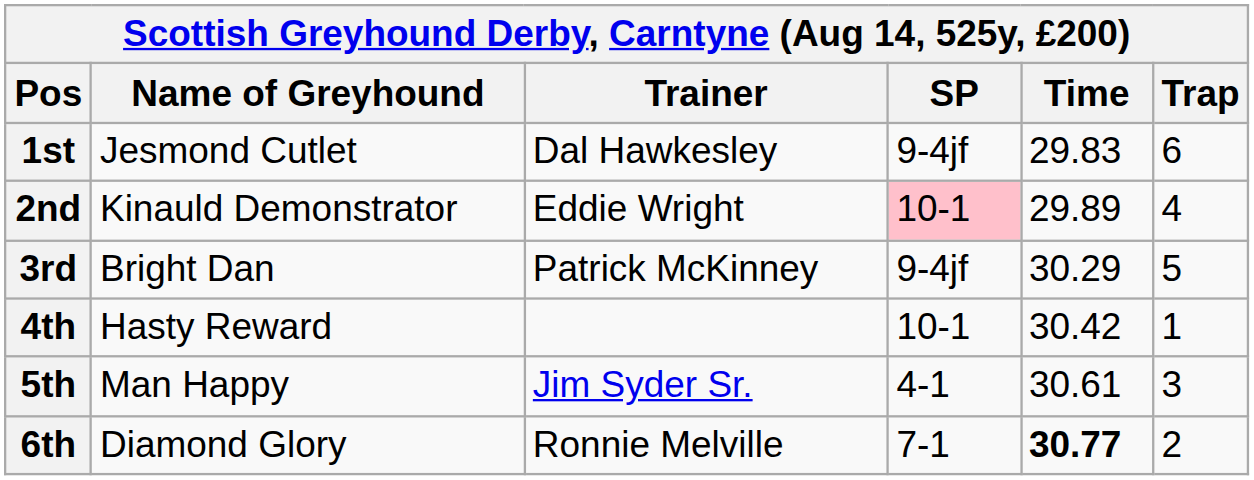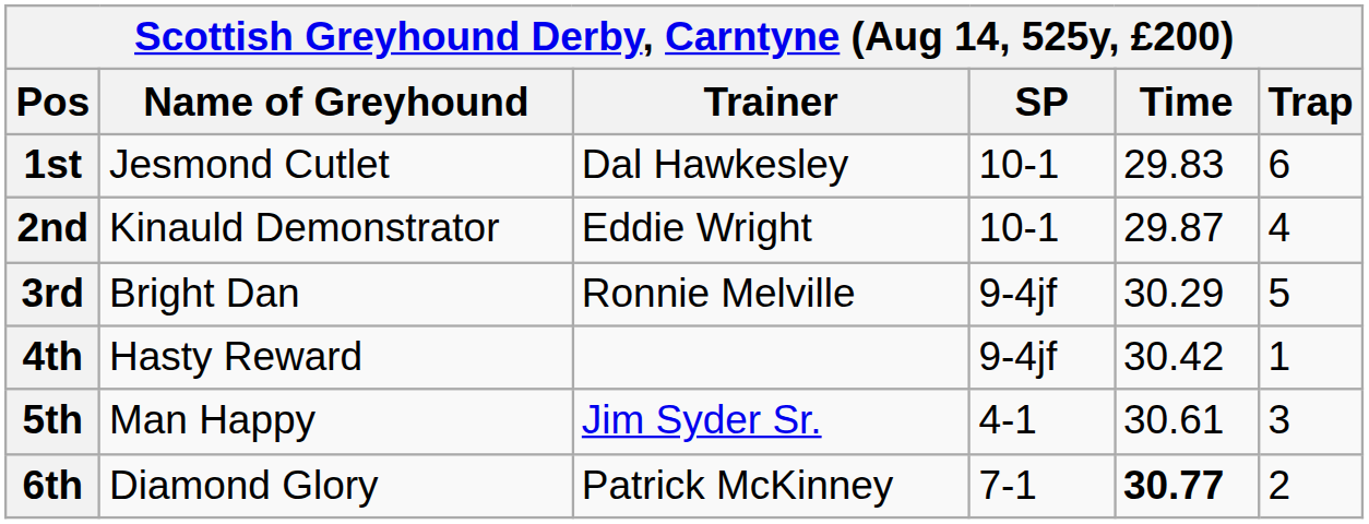 <table class="wikitable">
 <tr>
 <th colspan="6"><a href='#'>Scottish Greyhound Derby</a>, <a href='#'>Carntyne</a> (Aug 14, 525y, £200)</th>
 </tr>
 <tr>
 <th width=30>Pos</th>
 <th width=180>Name of Greyhound</th>
 <th width=150>Trainer</th>
 <th width=50>SP</th>
 <th width=50>Time</th>
 <th width=30>Trap</th>
 </tr>
 <tr>
 <th>1st</th>
 <td>Jesmond Cutlet</td>
 <td>Dal Hawkesley</td>
-<td>9-4jf</td>
+<td>10-1</td>
 <td>29.83</td>
 <td>6</td>
 </tr>
 <tr>
 <th>2nd</th>
 <td>Kinauld Demonstrator</td>
 <td>Eddie Wright</td>
-<td style="background: pink;">10-1</td>
-<td>29.89</td>
+<td>10-1</td>
+<td>29.87</td>
 <td>4</td>
 </tr>
 <tr>
 <th>3rd</th>
 <td>Bright Dan</td>
-<td>Patrick McKinney</td>
+<td>Ronnie Melville</td>
 <td>9-4jf</td>
 <td>30.29</td>
 <td>5</td>
 </tr>
 <tr>
 <th>4th</th>
 <td>Hasty Reward</td>
 <td></td>
-<td>10-1</td>
+<td>9-4jf</td>
 <td>30.42</td>
 <td>1</td>
 </tr>
 <tr>
 <th>5th</th>
 <td>Man Happy</td>
 <td><a href='#'>Jim Syder Sr.</a></td>
 <td>4-1</td>
 <td>30.61</td>
 <td>3</td>
 </tr>
 <tr>
 <th>6th</th>
 <td>Diamond Glory</td>
-<td>Ronnie Melville</td>
+<td>Patrick McKinney</td>
 <td>7-1</td>
 <td><strong>30.77</strong></td>
 <td>2</td>
 </tr>
 </table>
